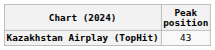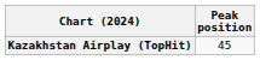 <table class="wikitable plainrowheaders" style="text-align:center">
 <tr>
 <th scope="col">Chart (2024)</th>
 <th scope="col">Peak<br>position</th>
 </tr>
 <tr>
 <th scope="row">Kazakhstan Airplay (TopHit)</th>
-<td>43</td>
+<td>45</td>
 </tr>
 </table>
